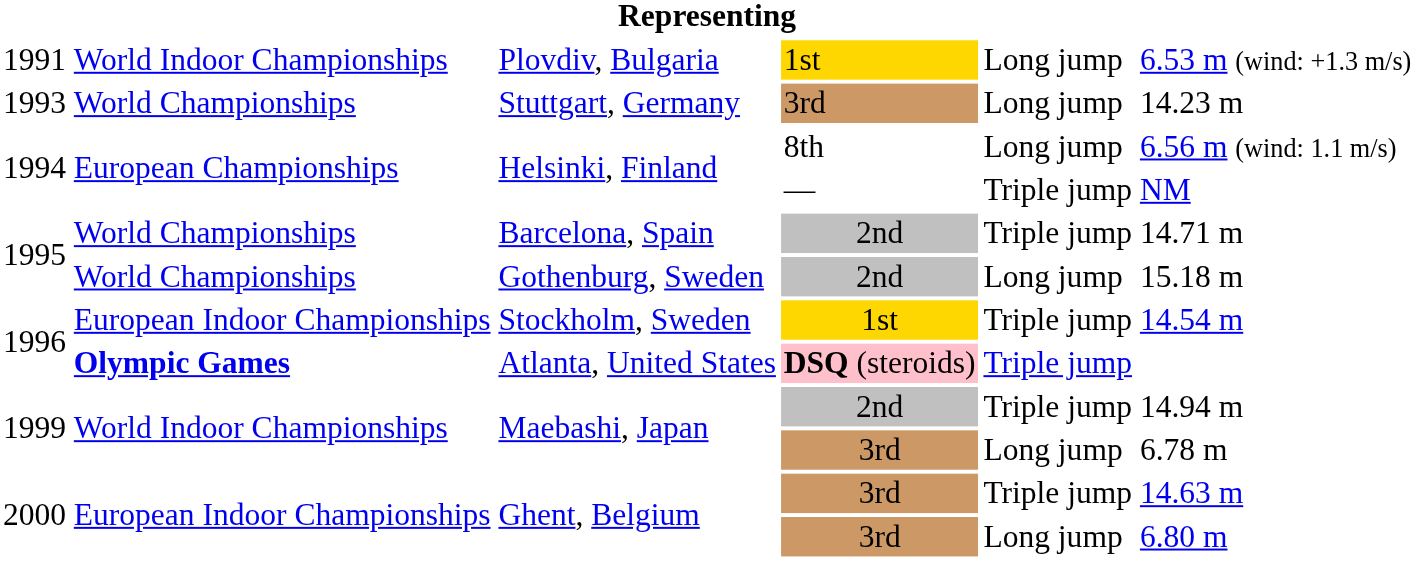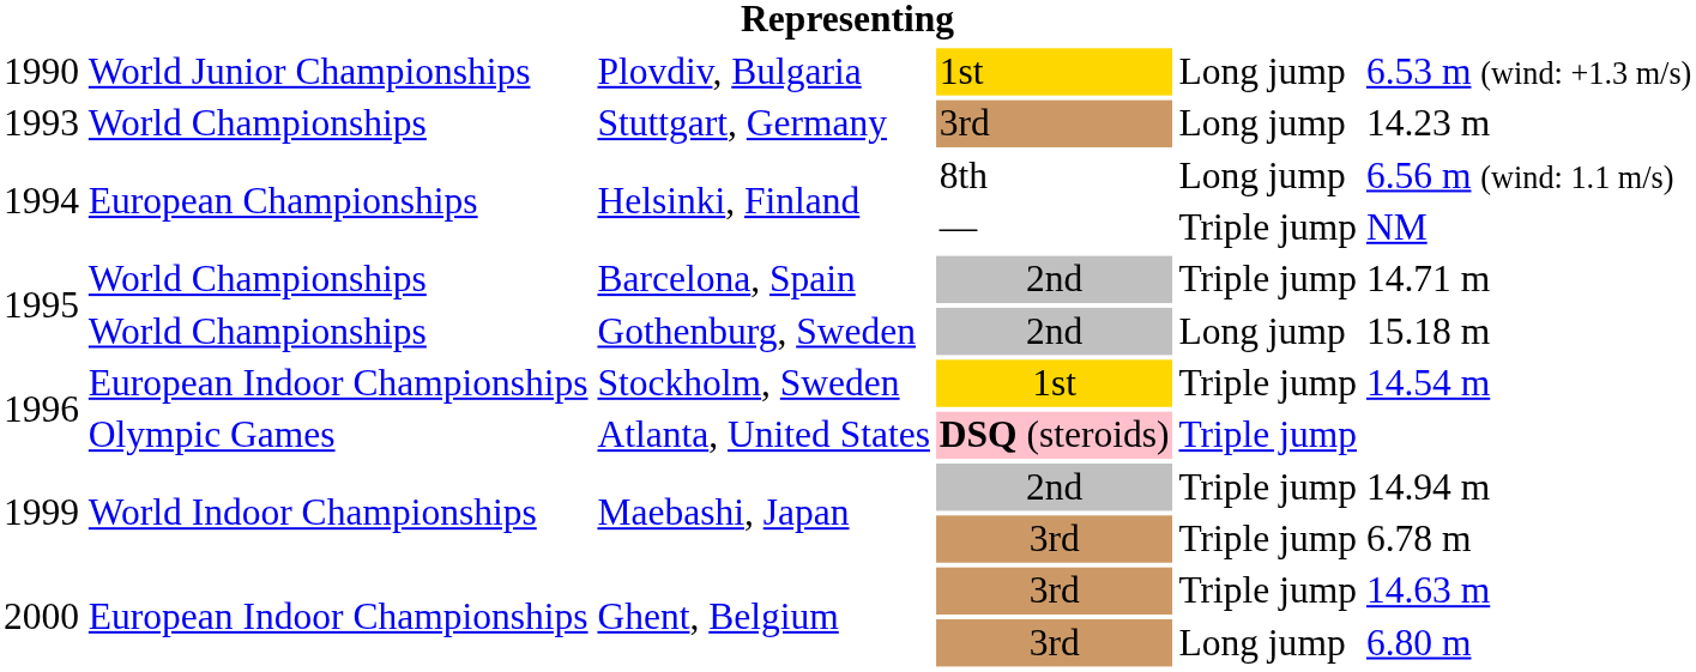 <table>
 <tr>
 <th colspan="6">Representing </th>
 </tr>
 <tr>
-<td>1991</td>
-<td><a href='#'>World Indoor Championships</a></td>
+<td>1990</td>
+<td><a href='#'>World Junior Championships</a></td>
 <td><a href='#'>Plovdiv</a>, <a href='#'>Bulgaria</a></td>
 <td bgcolor="gold">1st</td>
 <td>Long jump</td>
 <td><a href='#'>6.53 m</a>  <small>(wind: +1.3 m/s)</small></td>
 </tr>
 <tr>
 <td>1993</td>
 <td><a href='#'>World Championships</a></td>
 <td><a href='#'>Stuttgart</a>, <a href='#'>Germany</a></td>
 <td bgcolor=CC9966>3rd</td>
 <td>Long jump</td>
 <td>14.23 m</td>
 </tr>
 <tr>
 <td rowspan=2>1994</td>
 <td rowspan=2><a href='#'>European Championships</a></td>
 <td rowspan=2><a href='#'>Helsinki</a>, <a href='#'>Finland</a></td>
 <td>8th</td>
 <td>Long jump</td>
 <td><a href='#'>6.56 m</a> <small>(wind: 1.1 m/s)</small></td>
 </tr>
 <tr>
 <td>—</td>
 <td>Triple jump</td>
 <td><a href='#'>NM</a></td>
 </tr>
 <tr>
 <td rowspan=2>1995</td>
 <td><a href='#'>World Championships</a></td>
 <td><a href='#'>Barcelona</a>, <a href='#'>Spain</a></td>
 <td bgcolor="silver" align="center">2nd</td>
 <td>Triple jump</td>
 <td>14.71 m</td>
 </tr>
 <tr>
 <td><a href='#'>World Championships</a></td>
 <td><a href='#'>Gothenburg</a>, <a href='#'>Sweden</a></td>
 <td bgcolor="silver" align="center">2nd</td>
 <td>Long jump</td>
 <td>15.18 m</td>
 </tr>
 <tr>
 <td rowspan=2>1996</td>
 <td><a href='#'>European Indoor Championships</a></td>
 <td><a href='#'>Stockholm</a>, <a href='#'>Sweden</a></td>
 <td bgcolor="gold" align="center">1st</td>
 <td>Triple jump</td>
 <td><a href='#'>14.54 m</a></td>
 </tr>
 <tr>
-<td><strong><a href='#'>Olympic Games</a></strong></td>
+<td><a href='#'>Olympic Games</a></td>
 <td><a href='#'>Atlanta</a>, <a href='#'>United States</a></td>
 <td bgcolor="pink" align="center"><strong>DSQ</strong> (steroids)</td>
 <td><a href='#'>Triple jump</a></td>
 <td></td>
 </tr>
 <tr>
 <td rowspan=2>1999</td>
 <td rowspan=2><a href='#'>World Indoor Championships</a></td>
 <td rowspan=2><a href='#'>Maebashi</a>, <a href='#'>Japan</a></td>
 <td bgcolor="silver" align="center">2nd</td>
 <td>Triple jump</td>
 <td>14.94 m</td>
 </tr>
 <tr>
 <td bgcolor="CC9966" align="center">3rd</td>
-<td>Long jump</td>
+<td>Triple jump</td>
 <td>6.78 m</td>
 </tr>
 <tr>
 <td rowspan=2>2000</td>
 <td rowspan=2><a href='#'>European Indoor Championships</a></td>
 <td rowspan=2><a href='#'>Ghent</a>, <a href='#'>Belgium</a></td>
 <td bgcolor="CC9966" align="center">3rd</td>
 <td>Triple jump</td>
 <td><a href='#'>14.63 m</a></td>
 </tr>
 <tr>
 <td bgcolor="CC9966" align="center">3rd</td>
 <td>Long jump</td>
 <td><a href='#'>6.80 m</a></td>
 </tr>
 </table>
